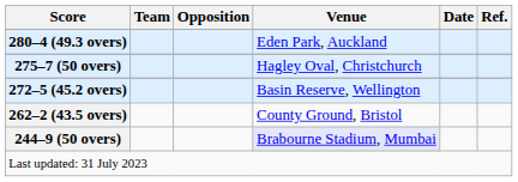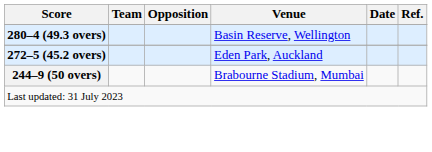 <table class="wikitable">
 <tr>
 <th>Score</th>
 <th>Team</th>
 <th>Opposition</th>
 <th>Venue</th>
 <th>Date</th>
 <th>Ref.</th>
 </tr>
 <tr>
 </tr>
 <tr style="background-color:#def;">
 <th style="background-color:#def;">280–4 (49.3 overs)</th>
 <td></td>
 <td></td>
-<td><a href='#'>Eden Park</a>, <a href='#'>Auckland</a></td>
+<td><a href='#'>Basin Reserve</a>, <a href='#'>Wellington</a></td>
 <td></td>
 <td></td>
 </tr>
 <tr>
-</tr>
-<tr style="background-color:#def;">
-<th style="background-color:#def;">275–7 (50 overs)</th>
-<td></td>
-<td></td>
-<td><a href='#'>Hagley Oval</a>, <a href='#'>Christchurch</a></td>
-<td></td>
-<td></td>
 </tr>
 <tr>
 </tr>
 <tr style="background-color:#def;">
 <th style="background-color:#def;">272–5 (45.2 overs)</th>
 <td></td>
 <td></td>
-<td><a href='#'>Basin Reserve</a>, <a href='#'>Wellington</a></td>
-<td></td>
-<td></td>
-</tr>
-<tr>
-<th>262–2 (43.5 overs)</th>
-<td></td>
-<td></td>
-<td><a href='#'>County Ground</a>, <a href='#'>Bristol</a></td>
+<td><a href='#'>Eden Park</a>, <a href='#'>Auckland</a></td>
 <td></td>
 <td></td>
 </tr>
 <tr>
 <th>244–9 (50 overs)</th>
 <td></td>
 <td></td>
-<td style="background: lavender;"><a href='#'>Brabourne Stadium</a>, <a href='#'>Mumbai</a></td>
+<td><a href='#'>Brabourne Stadium</a>, <a href='#'>Mumbai</a></td>
 <td></td>
 <td></td>
 </tr>
 <tr>
 <td colspan="6"><small>Last updated: 31 July 2023</small></td>
 </tr>
 </table>
